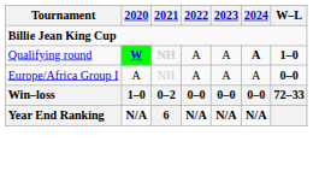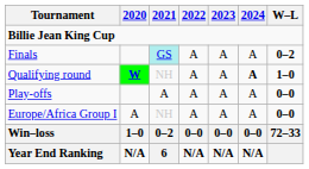 <table class=wikitable style=text-align:center;font-size:90%>
 <tr>
 <th>Tournament</th>
 <th><a href='#'>2020</a></th>
 <th><a href='#'>2021</a></th>
 <th><a href='#'>2022</a></th>
 <th><a href='#'>2023</a></th>
 <th><a href='#'>2024</a></th>
 <th>W–L</th>
 </tr>
 <tr>
 <td colspan=7 align=left><strong>Billie Jean King Cup</strong></td>
 </tr>
 <tr>
+<td align=left><a href='#'>Finals</a></td>
+<td style=color:#ccc></td>
+<td bgcolor=afeeee><a href='#'>GS</a></td>
+<td>A</td>
+<td>A</td>
+<td>A</td>
+<td><strong>0–2</strong></td>
+</tr>
+<tr>
 <td align=left><a href='#'>Qualifying round</a></td>
 <td bgcolor=lime><a href='#'><strong>W</strong></a></td>
-<td style=color:#ccc><strong>NH</strong></td>
+<td style=color:#ccc>NH</td>
 <td>A</td>
 <td>A</td>
 <td><strong>A</strong></td>
 <td><strong>1–0</strong></td>
+</tr>
+<tr>
+<td align=left><a href='#'>Play-offs</a></td>
+<td style=color:#ccc></td>
+<td>A</td>
+<td>A</td>
+<td>A</td>
+<td>A</td>
+<td><strong>0–0</strong></td>
 </tr>
 <tr>
 <td align=left><a href='#'>Europe/Africa Group I</a></td>
 <td>A</td>
 <td style=color:#ccc>NH</td>
 <td>A</td>
 <td>A</td>
 <td>A</td>
 <td><strong>0–0</strong></td>
 </tr>
 <tr>
 <th style=text-align:left>Win–loss</th>
 <th>1–0</th>
 <th>0–2</th>
 <th>0–0</th>
 <th>0–0</th>
 <th>0–0</th>
 <th>72–33</th>
 </tr>
 <tr>
 <th style=text-align:left>Year End Ranking</th>
 <td><strong>N/A</strong></td>
 <th>6</th>
 <td><strong>N/A</strong></td>
 <td><strong>N/A</strong></td>
 <td><strong>N/A</strong></td>
 <th></th>
 </tr>
 </table>
